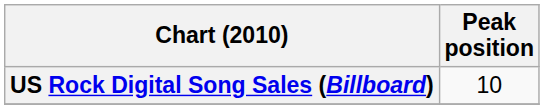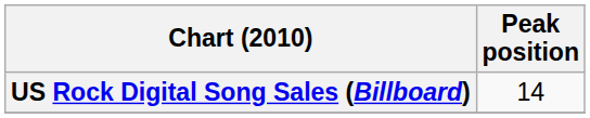 <table class="wikitable plainrowheaders" style="text-align:center">
 <tr>
 <th scope="col">Chart (2010)</th>
 <th scope="col">Peak<br> position</th>
 </tr>
 <tr>
 <th scope="row">US <a href='#'>Rock Digital Song Sales</a> (<em><a href='#'>Billboard</a></em>)</th>
-<td>10</td>
+<td>14</td>
 </tr>
 <tr>
 </tr>
 </table>
